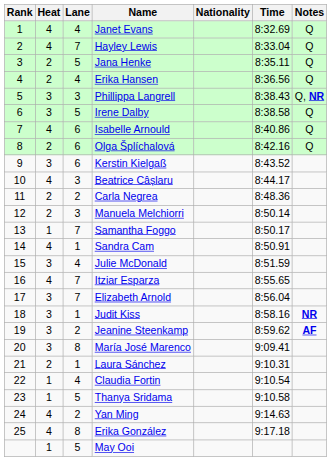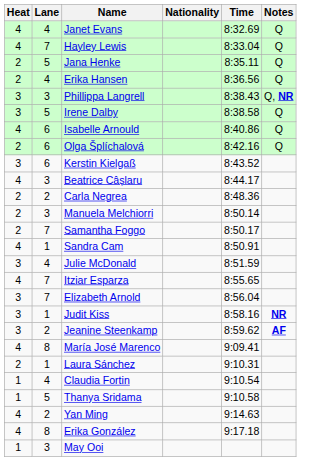 <table class="wikitable sortable" style="text-align:center">
 <tr>
-<th>Rank</th>
 <th>Heat</th>
 <th>Lane</th>
 <th>Name</th>
 <th>Nationality</th>
 <th>Time</th>
 <th>Notes</th>
 </tr>
 <tr bgcolor=#cfc>
-<td>1</td>
 <td>4</td>
 <td>4</td>
 <td align=left><a href='#'>Janet Evans</a></td>
 <td align=left></td>
 <td>8:32.69</td>
 <td>Q</td>
 </tr>
 <tr bgcolor=#cfc>
-<td>2</td>
 <td>4</td>
 <td>7</td>
 <td align=left><a href='#'>Hayley Lewis</a></td>
 <td align=left></td>
 <td>8:33.04</td>
 <td>Q</td>
 </tr>
 <tr bgcolor=#cfc>
-<td>3</td>
 <td>2</td>
 <td>5</td>
 <td align=left><a href='#'>Jana Henke</a></td>
 <td align=left></td>
 <td>8:35.11</td>
 <td>Q</td>
 </tr>
 <tr bgcolor=#cfc>
-<td>4</td>
 <td>2</td>
 <td>4</td>
 <td align=left><a href='#'>Erika Hansen</a></td>
 <td align=left></td>
 <td>8:36.56</td>
 <td>Q</td>
 </tr>
 <tr bgcolor=#cfc>
-<td>5</td>
 <td>3</td>
 <td>3</td>
 <td align=left><a href='#'>Phillippa Langrell</a></td>
 <td align=left></td>
 <td>8:38.43</td>
 <td>Q, <strong><a href='#'>NR</a></strong></td>
 </tr>
 <tr bgcolor=#cfc>
-<td>6</td>
 <td>3</td>
 <td>5</td>
 <td align=left><a href='#'>Irene Dalby</a></td>
 <td align=left></td>
 <td>8:38.58</td>
 <td>Q</td>
 </tr>
 <tr bgcolor=#cfc>
-<td>7</td>
 <td>4</td>
 <td>6</td>
 <td align=left><a href='#'>Isabelle Arnould</a></td>
 <td align=left></td>
 <td>8:40.86</td>
 <td>Q</td>
 </tr>
 <tr bgcolor=#cfc>
-<td>8</td>
 <td>2</td>
 <td>6</td>
 <td align=left><a href='#'>Olga Šplíchalová</a></td>
 <td align=left></td>
 <td>8:42.16</td>
 <td>Q</td>
 </tr>
 <tr>
-<td>9</td>
 <td>3</td>
 <td>6</td>
 <td align=left><a href='#'>Kerstin Kielgaß</a></td>
 <td align=left></td>
 <td>8:43.52</td>
 <td></td>
 </tr>
 <tr>
-<td>10</td>
 <td>4</td>
 <td>3</td>
 <td align=left><a href='#'>Beatrice Câșlaru</a></td>
 <td align=left></td>
 <td>8:44.17</td>
 <td></td>
 </tr>
 <tr>
-<td>11</td>
 <td>2</td>
 <td>2</td>
 <td align=left><a href='#'>Carla Negrea</a></td>
 <td align=left></td>
 <td>8:48.36</td>
 <td></td>
 </tr>
 <tr>
-<td>12</td>
 <td>2</td>
 <td>3</td>
 <td align=left><a href='#'>Manuela Melchiorri</a></td>
 <td align=left></td>
 <td>8:50.14</td>
 <td></td>
 </tr>
 <tr>
-<td>13</td>
-<td>1</td>
+<td>2</td>
 <td>7</td>
 <td align=left><a href='#'>Samantha Foggo</a></td>
 <td align=left></td>
 <td>8:50.17</td>
 <td></td>
 </tr>
 <tr>
-<td>14</td>
 <td>4</td>
 <td>1</td>
 <td align=left><a href='#'>Sandra Cam</a></td>
 <td align=left></td>
 <td>8:50.91</td>
 <td></td>
 </tr>
 <tr>
-<td>15</td>
 <td>3</td>
 <td>4</td>
 <td align=left><a href='#'>Julie McDonald</a></td>
 <td align=left></td>
 <td>8:51.59</td>
 <td></td>
 </tr>
 <tr>
-<td>16</td>
 <td>4</td>
 <td>7</td>
 <td align=left><a href='#'>Itziar Esparza</a></td>
 <td align=left></td>
 <td>8:55.65</td>
 <td></td>
 </tr>
 <tr>
-<td>17</td>
 <td>3</td>
 <td>7</td>
 <td align=left><a href='#'>Elizabeth Arnold</a></td>
 <td align=left></td>
 <td>8:56.04</td>
 <td></td>
 </tr>
 <tr>
-<td>18</td>
 <td>3</td>
 <td>1</td>
 <td align=left><a href='#'>Judit Kiss</a></td>
 <td align=left></td>
 <td>8:58.16</td>
 <td><strong><a href='#'>NR</a></strong></td>
 </tr>
 <tr>
-<td>19</td>
 <td>3</td>
 <td>2</td>
 <td align=left><a href='#'>Jeanine Steenkamp</a></td>
 <td align=left></td>
 <td>8:59.62</td>
 <td><strong><a href='#'>AF</a></strong></td>
 </tr>
 <tr>
-<td>20</td>
-<td>3</td>
+<td>4</td>
 <td>8</td>
 <td align=left><a href='#'>María José Marenco</a></td>
 <td align=left></td>
 <td>9:09.41</td>
 <td></td>
 </tr>
 <tr>
-<td>21</td>
 <td>2</td>
 <td>1</td>
 <td align=left><a href='#'>Laura Sánchez</a></td>
 <td align=left></td>
 <td>9:10.31</td>
 <td></td>
 </tr>
 <tr>
-<td>22</td>
 <td>1</td>
 <td>4</td>
 <td align=left><a href='#'>Claudia Fortin</a></td>
 <td align=left></td>
 <td>9:10.54</td>
 <td></td>
 </tr>
 <tr>
-<td>23</td>
 <td>1</td>
 <td>5</td>
 <td align=left><a href='#'>Thanya Sridama</a></td>
 <td align=left></td>
 <td>9:10.58</td>
 <td></td>
 </tr>
 <tr>
-<td>24</td>
 <td>4</td>
 <td>2</td>
 <td align=left><a href='#'>Yan Ming</a></td>
 <td align=left></td>
 <td>9:14.63</td>
 <td></td>
 </tr>
 <tr>
-<td>25</td>
 <td>4</td>
 <td>8</td>
 <td align=left><a href='#'>Erika González</a></td>
 <td align=left></td>
 <td>9:17.18</td>
 <td></td>
 </tr>
 <tr>
-<td></td>
 <td>1</td>
-<td>5</td>
+<td>3</td>
 <td align=left><a href='#'>May Ooi</a></td>
 <td align=left></td>
 <td></td>
 <td></td>
 </tr>
 </table>
